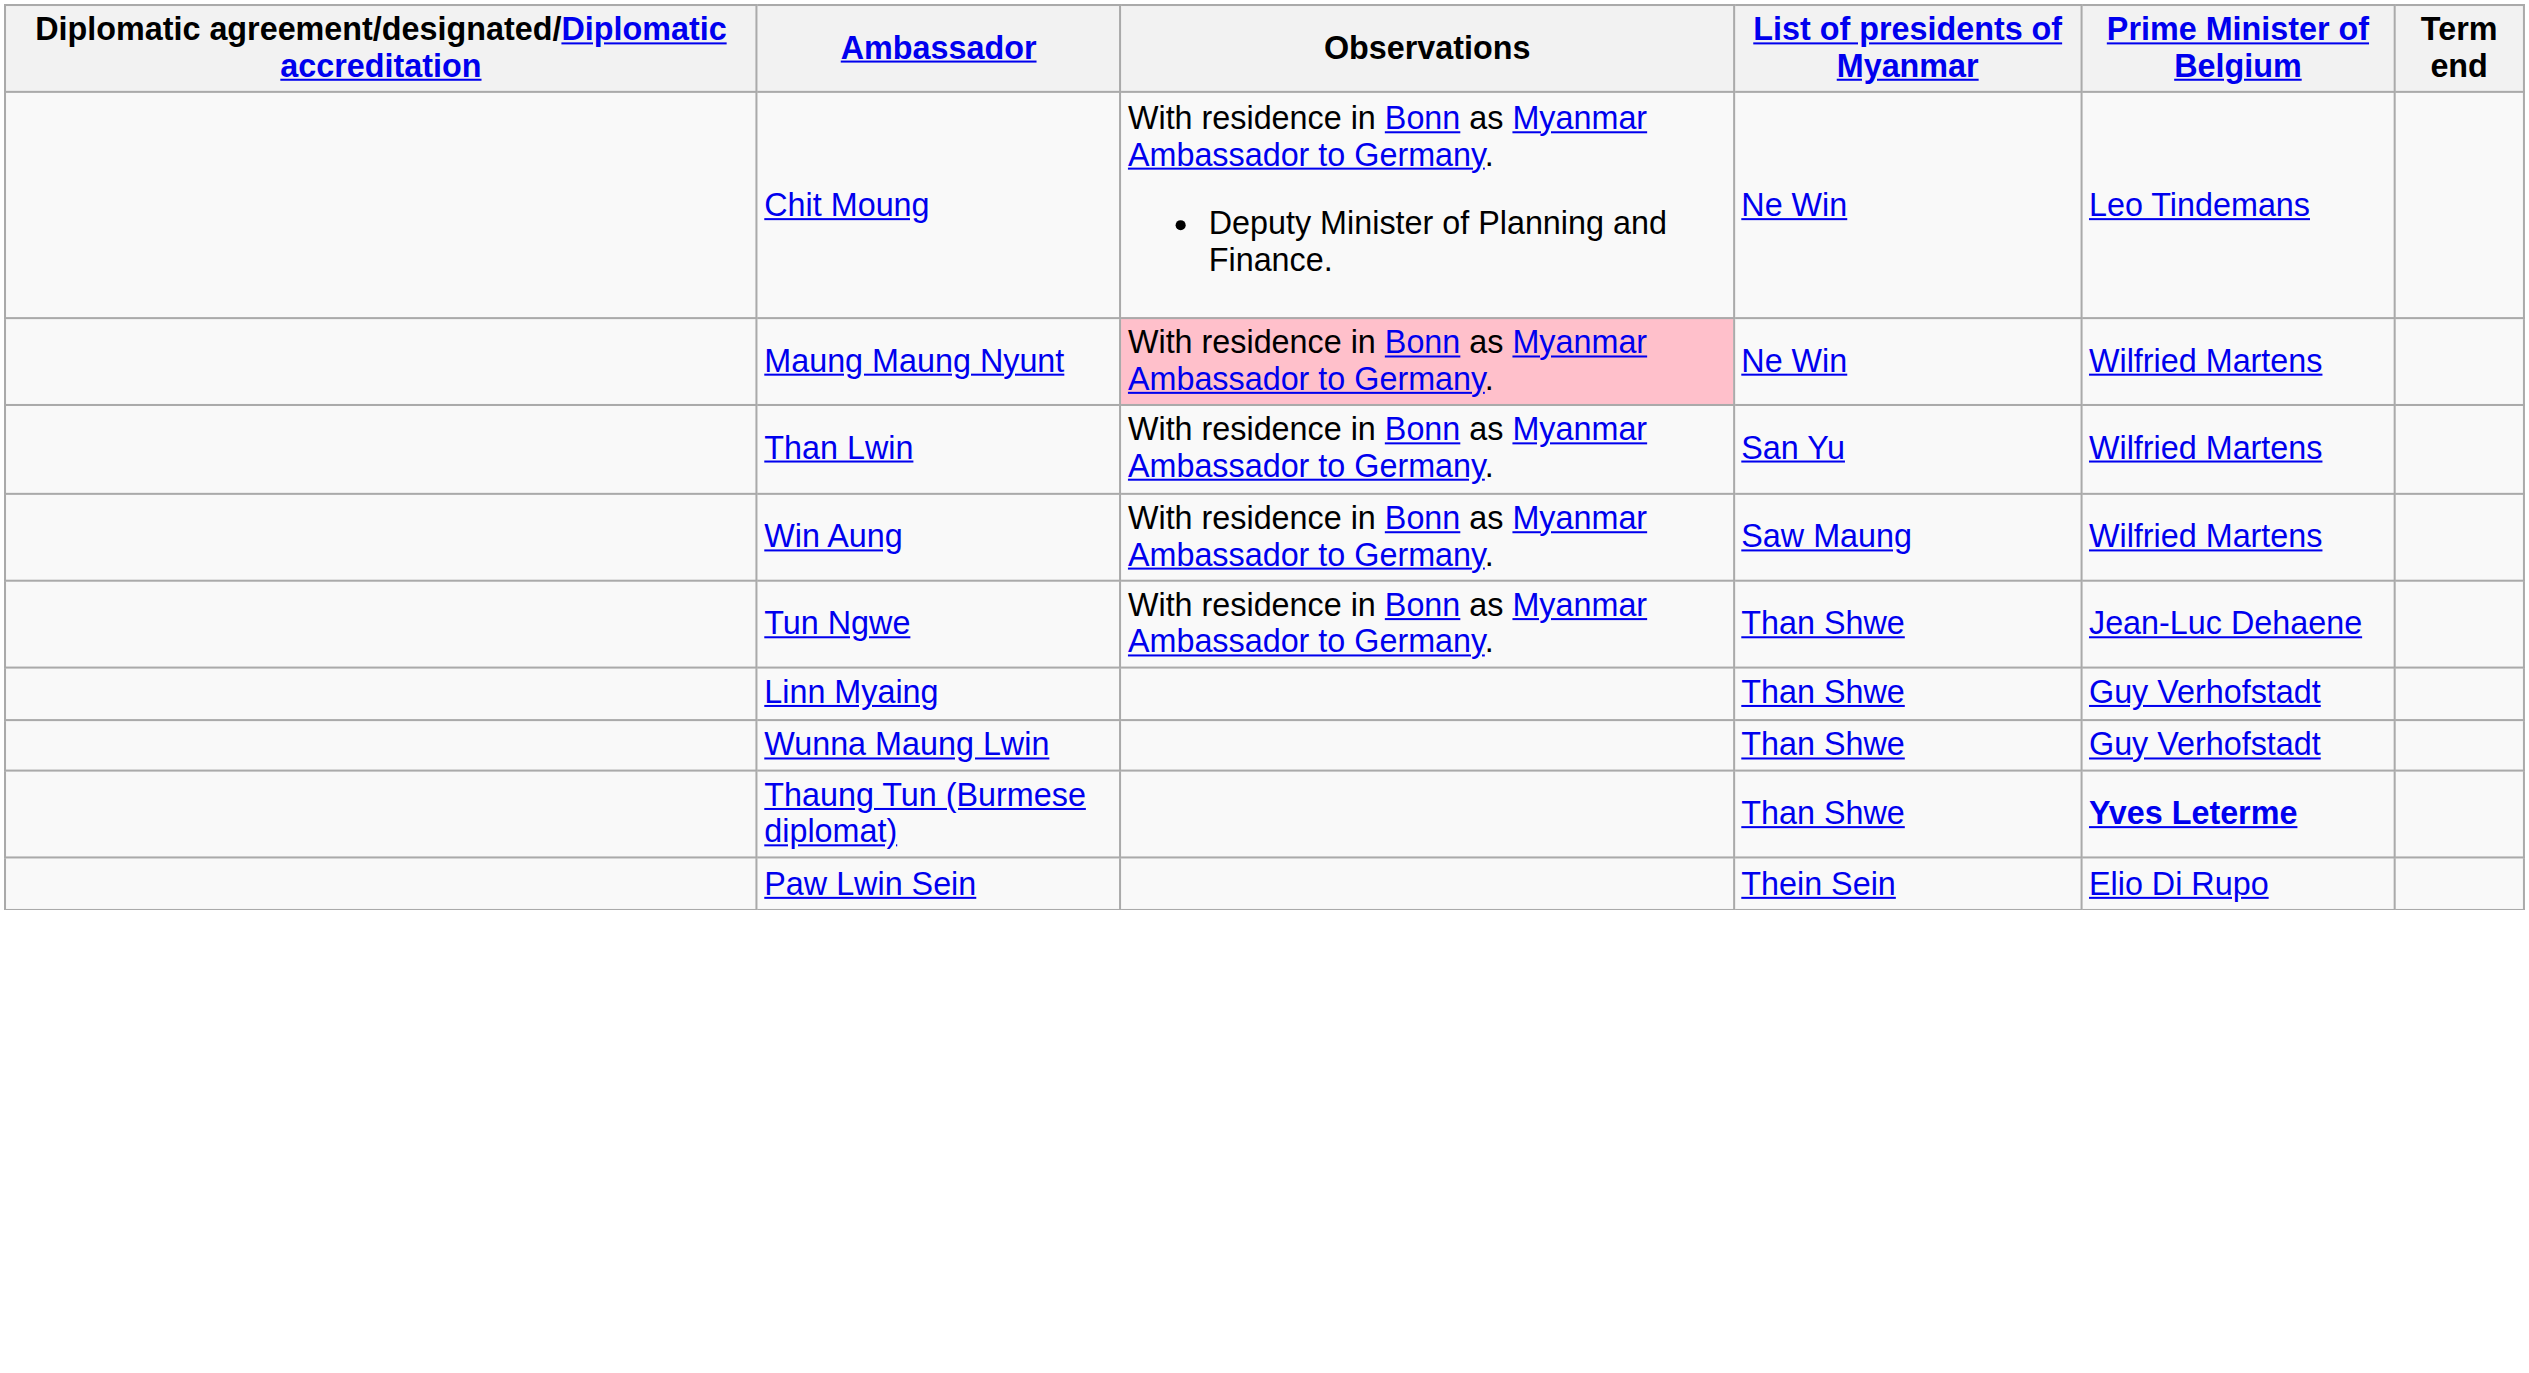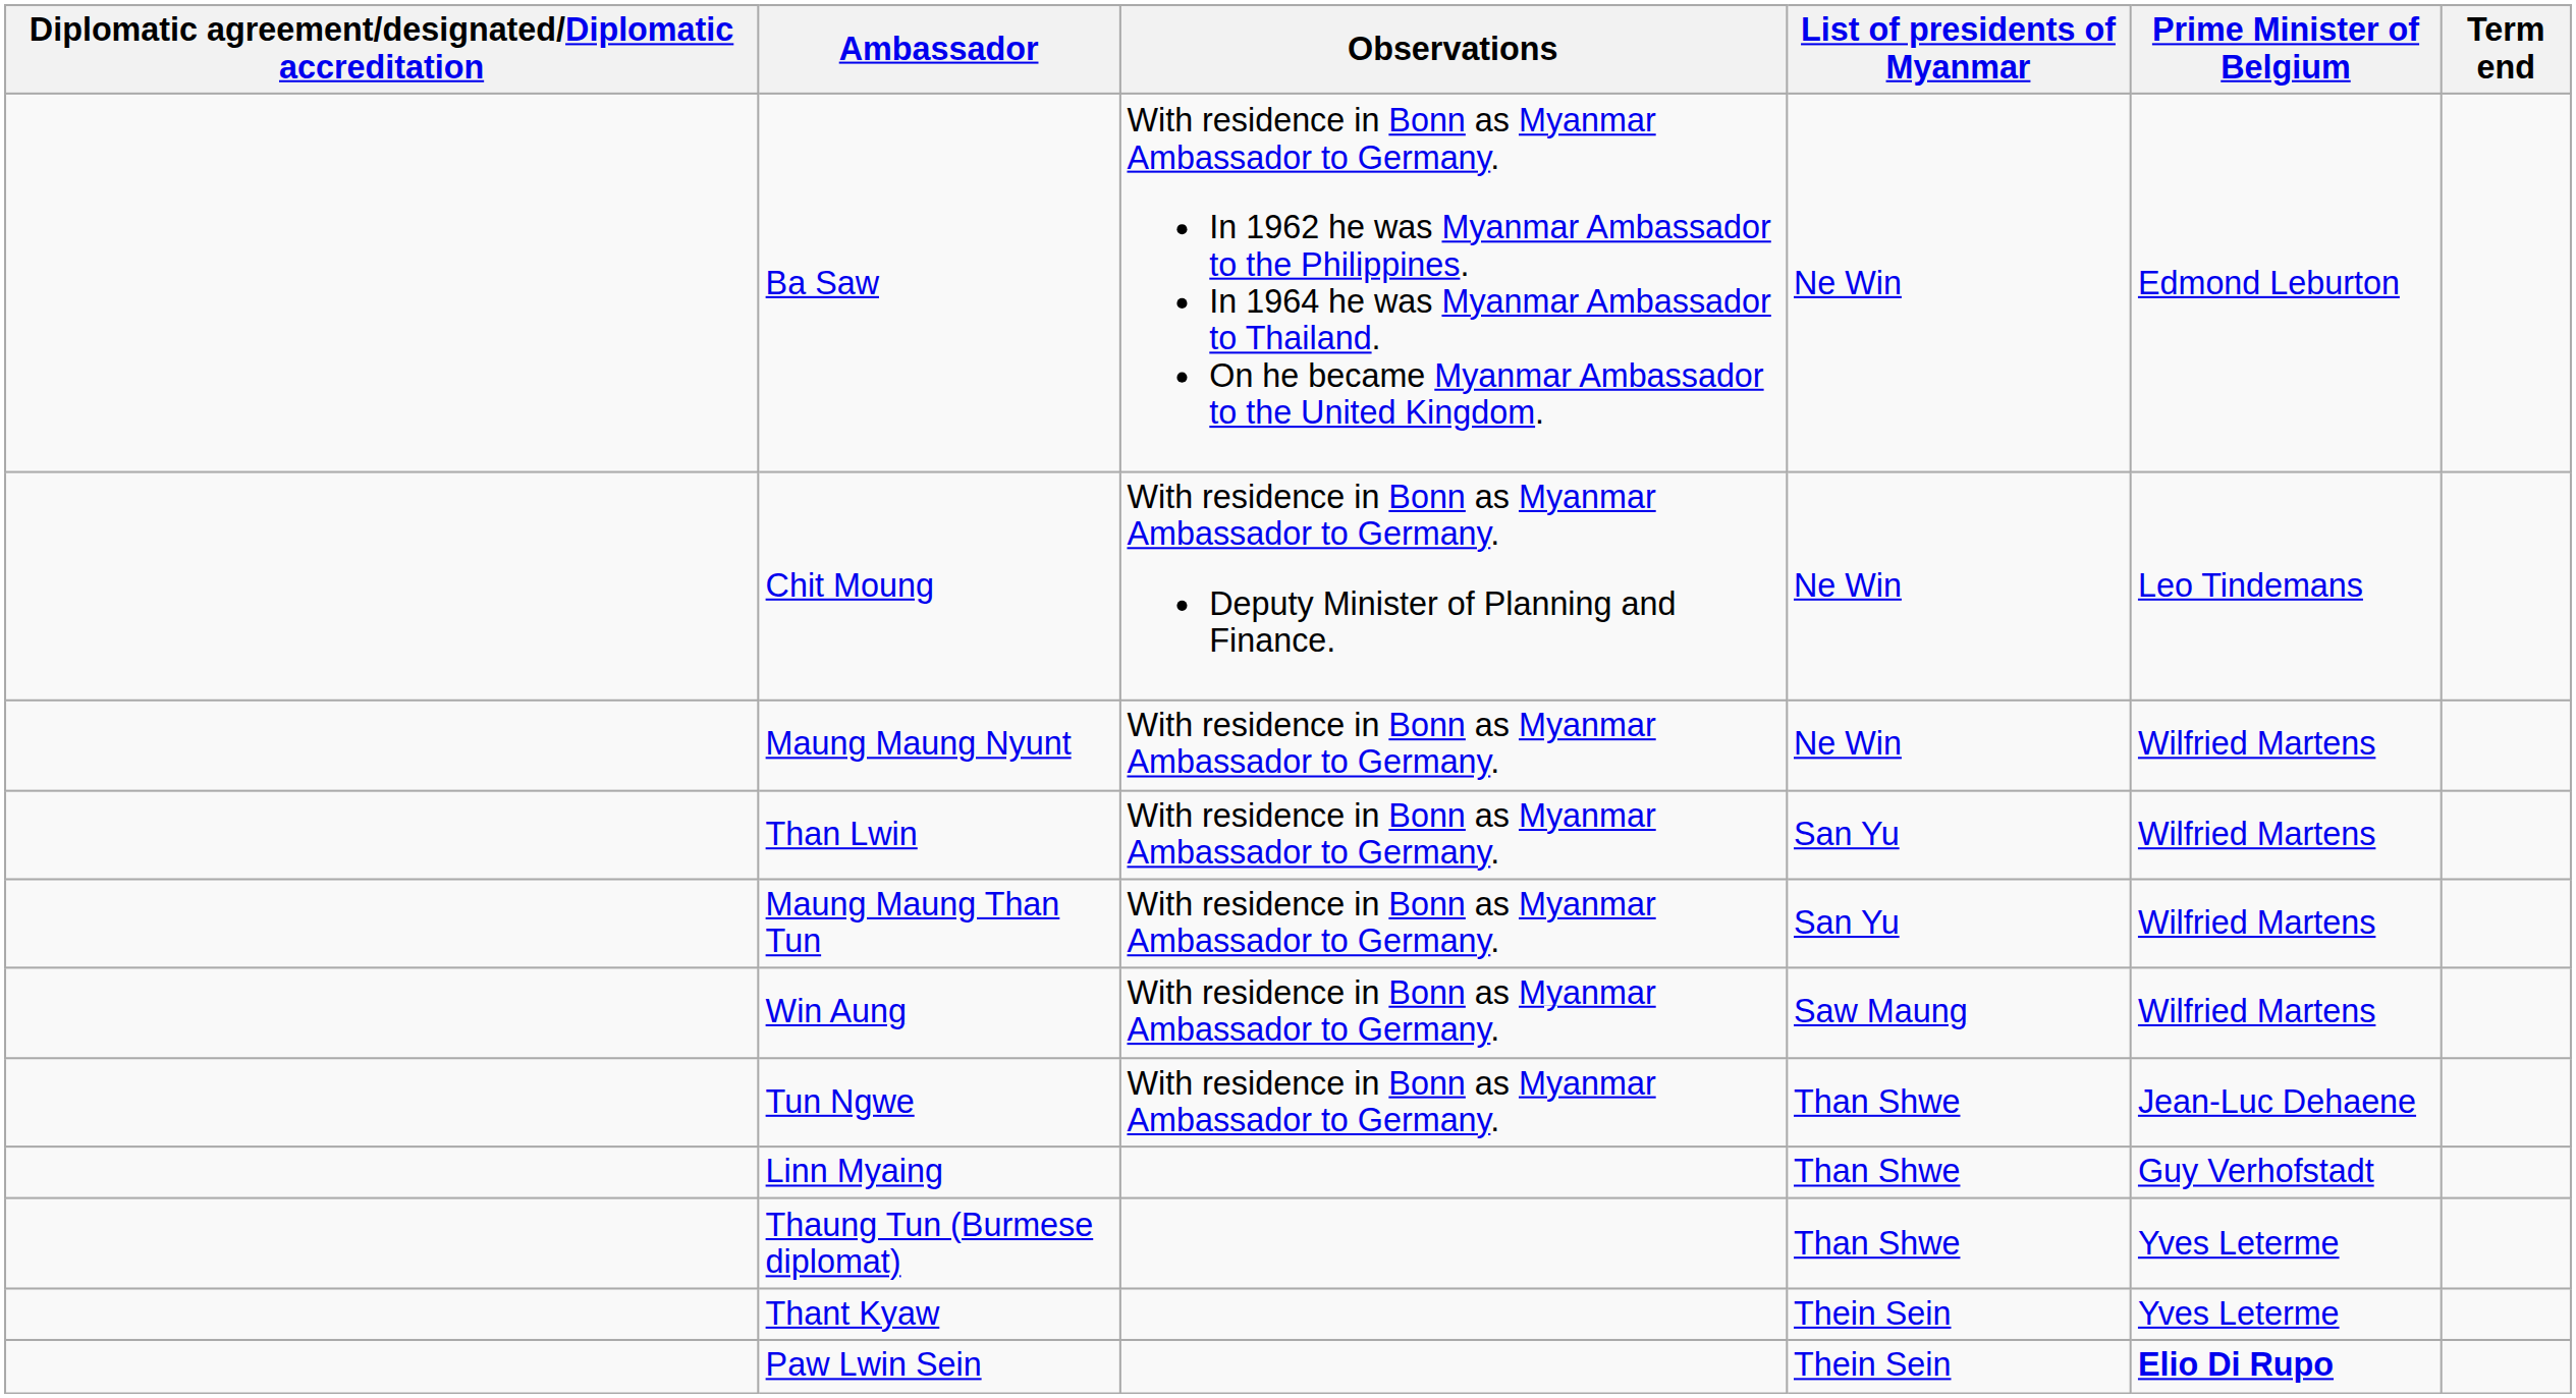 <table class="wikitable sortable">
 <tr>
 <th>Diplomatic agreement/designated/<a href='#'>Diplomatic accreditation</a></th>
 <th><a href='#'>Ambassador</a></th>
 <th>Observations</th>
 <th><a href='#'>List of presidents of Myanmar</a></th>
 <th><a href='#'>Prime Minister of Belgium</a></th>
 <th>Term end</th>
+</tr>
+<tr>
+<td></td>
+<td><a href='#'>Ba Saw</a></td>
+<td>With residence in <a href='#'>Bonn</a> as <a href='#'>Myanmar Ambassador to Germany</a>.<br><ul><li>In 1962 he was <a href='#'>Myanmar Ambassador to the Philippines</a>.</li><li>In 1964 he was <a href='#'>Myanmar Ambassador to Thailand</a>.</li><li>On  he became <a href='#'>Myanmar Ambassador to the United Kingdom</a>.</li></ul></td>
+<td><a href='#'>Ne Win</a></td>
+<td><a href='#'>Edmond Leburton</a></td>
+<td></td>
 </tr>
 <tr>
 <td></td>
 <td><a href='#'>Chit Moung</a></td>
 <td>With residence in <a href='#'>Bonn</a> as <a href='#'>Myanmar Ambassador to Germany</a>.<br><ul><li>Deputy Minister of Planning and Finance.</li></ul></td>
 <td><a href='#'>Ne Win</a></td>
 <td><a href='#'>Leo Tindemans</a></td>
 <td></td>
 </tr>
 <tr>
 <td></td>
 <td><a href='#'>Maung Maung Nyunt</a></td>
-<td style="background: pink;">With residence in <a href='#'>Bonn</a> as <a href='#'>Myanmar Ambassador to Germany</a>.</td>
+<td>With residence in <a href='#'>Bonn</a> as <a href='#'>Myanmar Ambassador to Germany</a>.</td>
 <td><a href='#'>Ne Win</a></td>
 <td><a href='#'>Wilfried Martens</a></td>
 <td></td>
 </tr>
 <tr>
 <td></td>
 <td><a href='#'>Than Lwin</a></td>
+<td>With residence in <a href='#'>Bonn</a> as <a href='#'>Myanmar Ambassador to Germany</a>.</td>
+<td><a href='#'>San Yu</a></td>
+<td><a href='#'>Wilfried Martens</a></td>
+<td></td>
+</tr>
+<tr>
+<td></td>
+<td><a href='#'>Maung Maung Than Tun</a></td>
 <td>With residence in <a href='#'>Bonn</a> as <a href='#'>Myanmar Ambassador to Germany</a>.</td>
 <td><a href='#'>San Yu</a></td>
 <td><a href='#'>Wilfried Martens</a></td>
 <td></td>
 </tr>
 <tr>
 <td></td>
 <td><a href='#'>Win Aung</a></td>
 <td>With residence in <a href='#'>Bonn</a> as <a href='#'>Myanmar Ambassador to Germany</a>.</td>
 <td><a href='#'>Saw Maung</a></td>
 <td><a href='#'>Wilfried Martens</a></td>
 <td></td>
 </tr>
 <tr>
 <td></td>
 <td><a href='#'>Tun Ngwe</a></td>
 <td>With residence in <a href='#'>Bonn</a> as <a href='#'>Myanmar Ambassador to Germany</a>.</td>
 <td><a href='#'>Than Shwe</a></td>
 <td><a href='#'>Jean-Luc Dehaene</a></td>
 <td></td>
 </tr>
 <tr>
 <td></td>
 <td><a href='#'>Linn Myaing</a></td>
 <td></td>
 <td><a href='#'>Than Shwe</a></td>
 <td><a href='#'>Guy Verhofstadt</a></td>
 <td></td>
 </tr>
 <tr>
 <td></td>
-<td><a href='#'>Wunna Maung Lwin</a></td>
+<td><a href='#'>Thaung Tun (Burmese diplomat)</a></td>
 <td></td>
 <td><a href='#'>Than Shwe</a></td>
-<td><a href='#'>Guy Verhofstadt</a></td>
+<td><a href='#'>Yves Leterme</a></td>
 <td></td>
 </tr>
 <tr>
 <td></td>
-<td><a href='#'>Thaung Tun (Burmese diplomat)</a></td>
+<td><a href='#'>Thant Kyaw</a></td>
 <td></td>
-<td><a href='#'>Than Shwe</a></td>
-<td><strong><a href='#'>Yves Leterme</a></strong></td>
+<td><a href='#'>Thein Sein</a></td>
+<td><a href='#'>Yves Leterme</a></td>
 <td></td>
 </tr>
 <tr>
 <td></td>
 <td><a href='#'>Paw Lwin Sein</a></td>
 <td></td>
 <td><a href='#'>Thein Sein</a></td>
-<td><a href='#'>Elio Di Rupo</a></td>
+<td><strong><a href='#'>Elio Di Rupo</a></strong></td>
 <td></td>
 </tr>
 </table>
